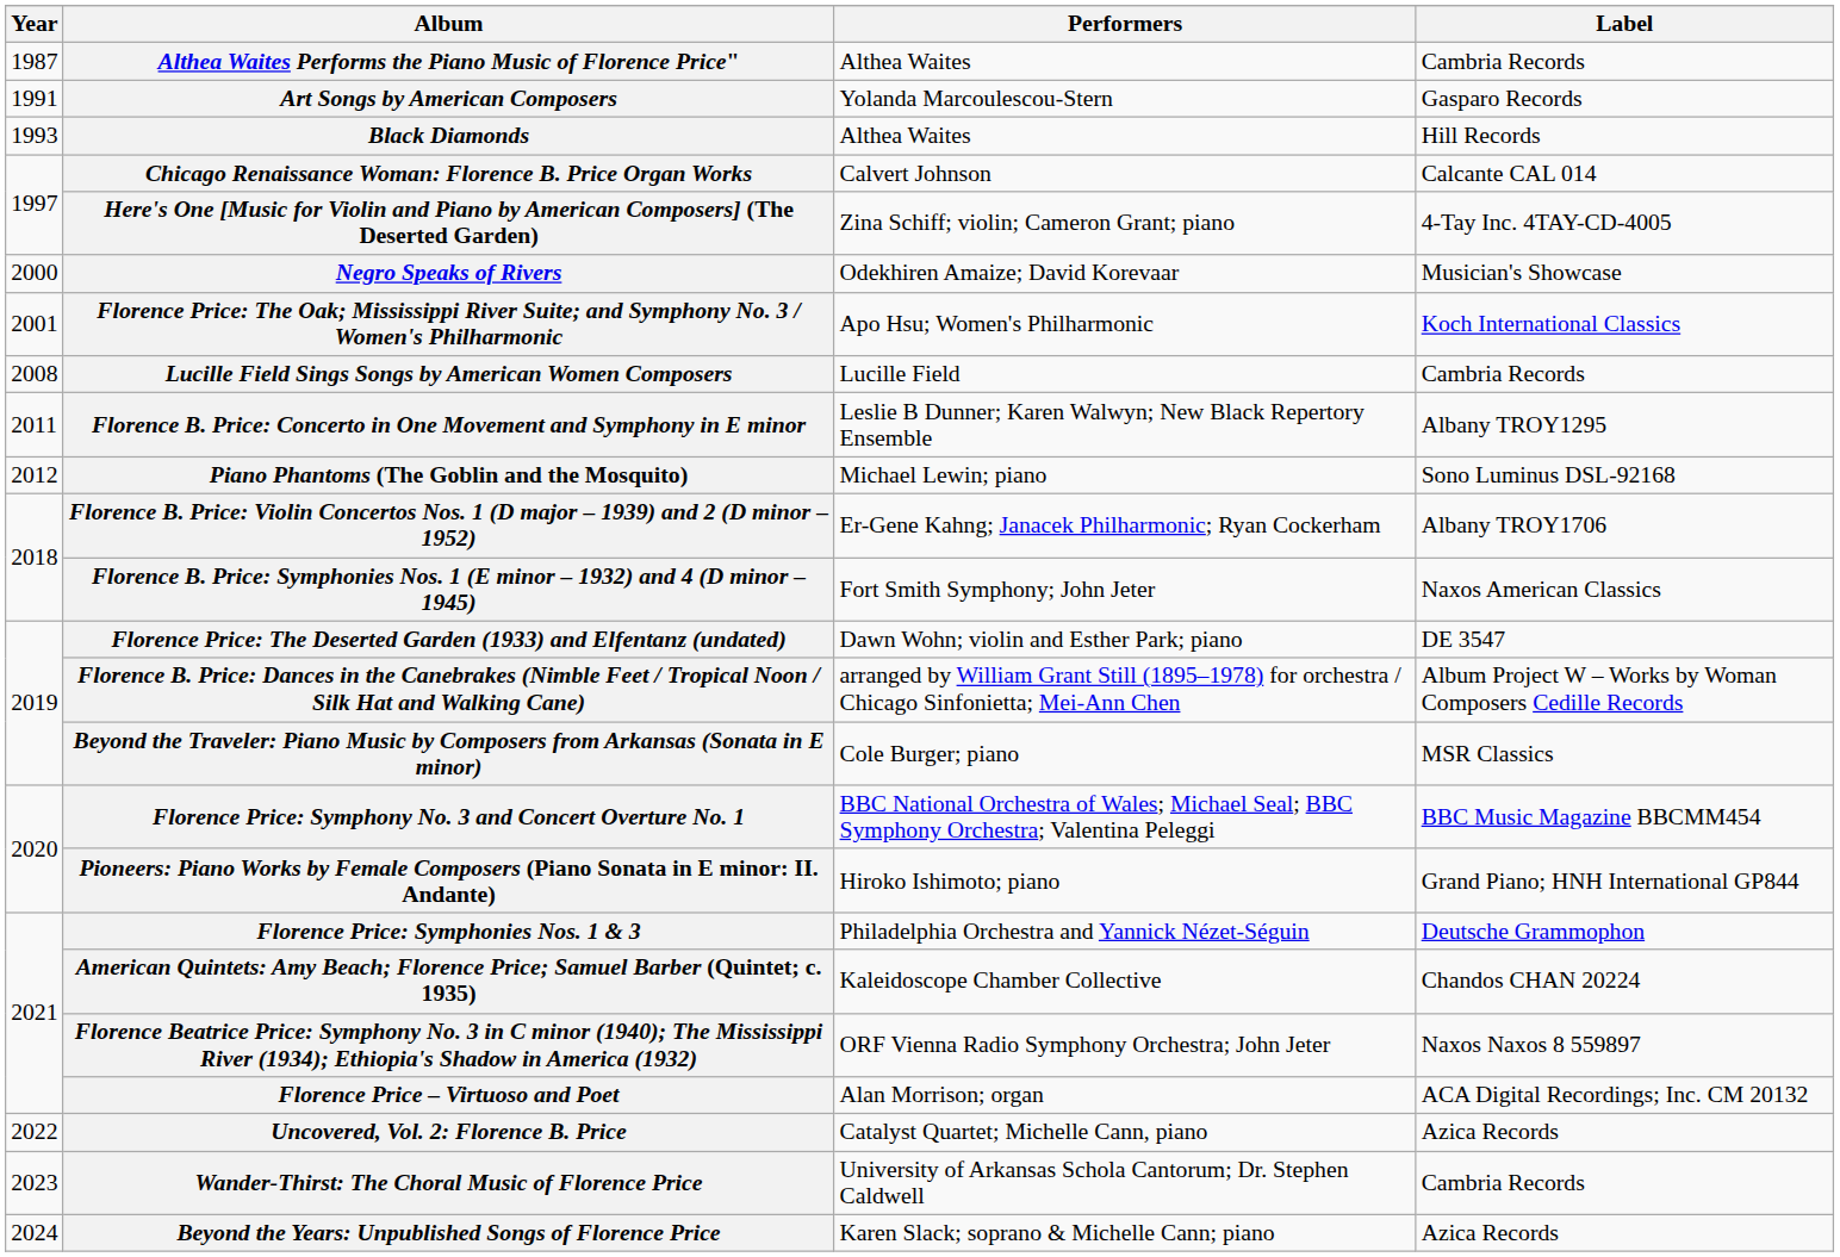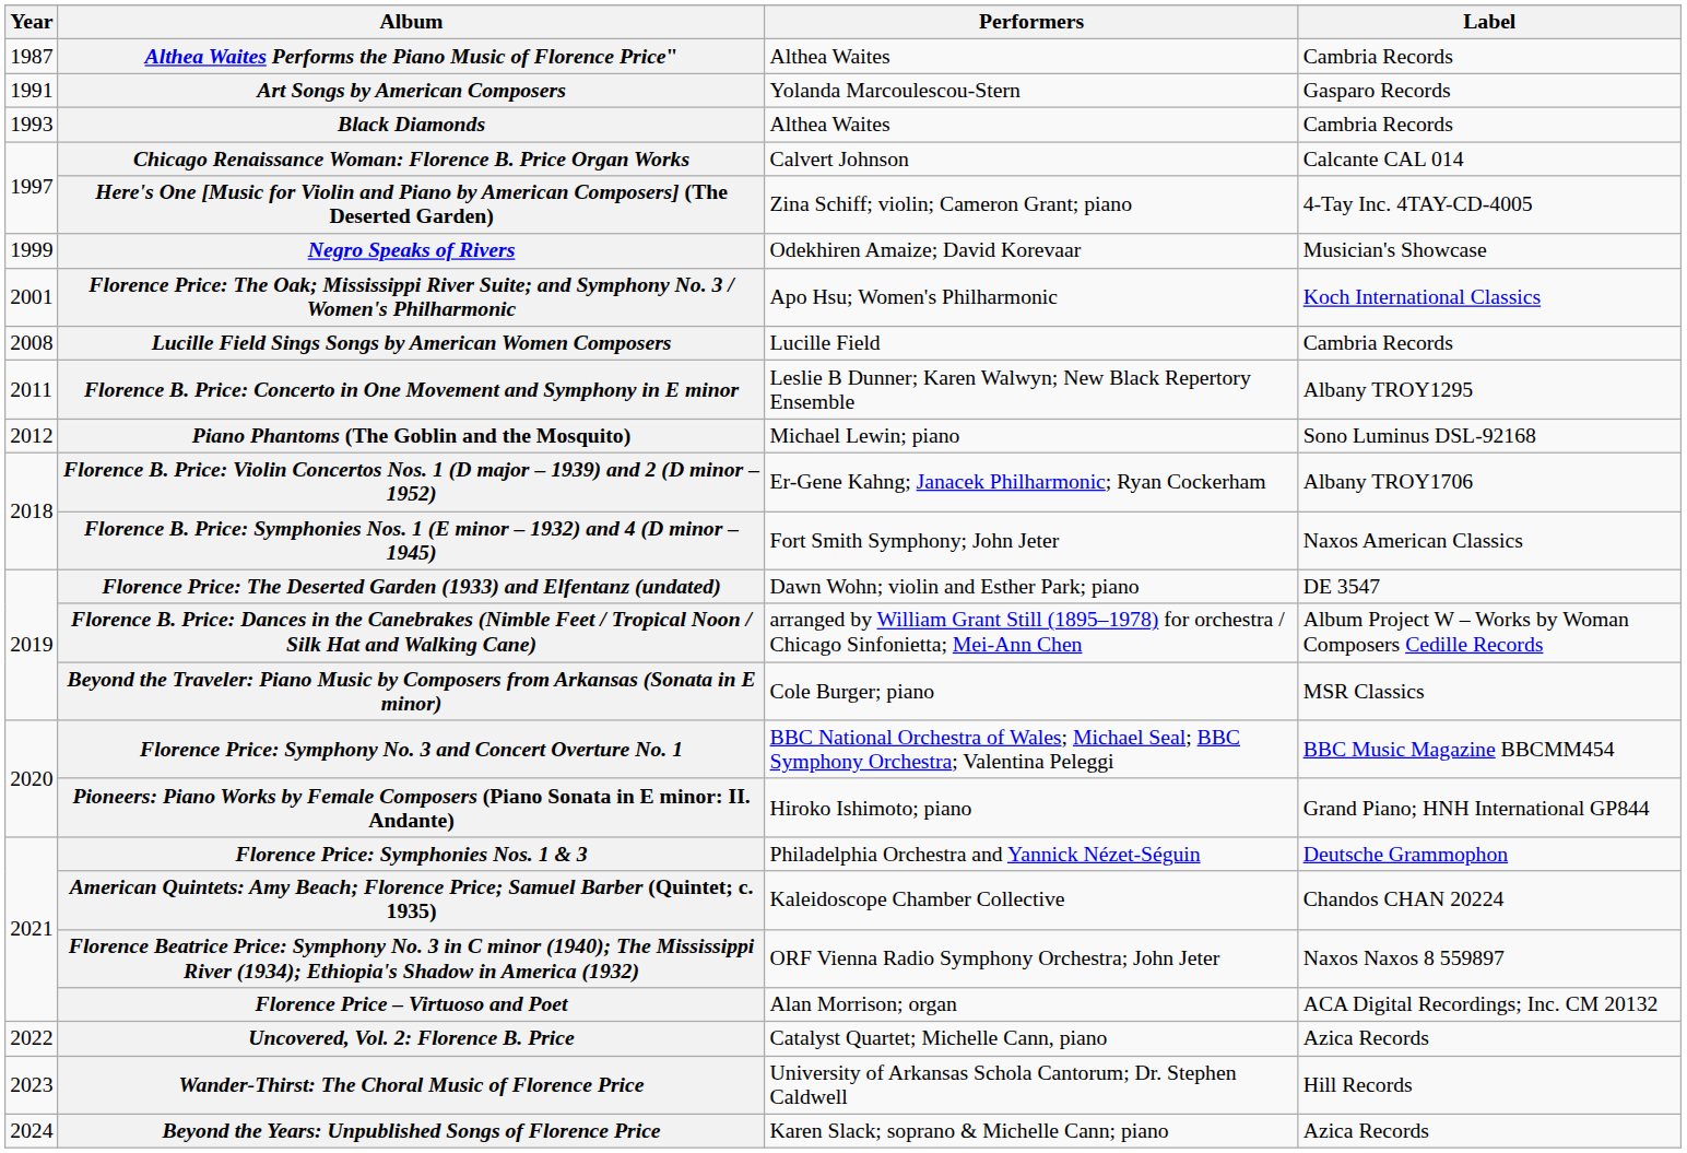 <table class = "wikitable plainrowheaders">
 <tr>
 </tr>
 <tr>
 <th scope="col">Year</th>
 <th scope="col">Album</th>
 <th scope="col">Performers</th>
 <th scope="col">Label</th>
 </tr>
 <tr>
 <td>1987</td>
 <th scope="row"><em><a href='#'>Althea Waites</a> Performs the Piano Music of Florence Price</em>"</th>
 <td>Althea Waites</td>
 <td>Cambria Records</td>
 </tr>
 <tr>
 <td>1991</td>
 <th scope="row"><em>Art Songs by American Composers</em></th>
 <td>Yolanda Marcoulescou-Stern</td>
 <td>Gasparo Records</td>
 </tr>
 <tr>
 <td>1993</td>
 <th scope="row"><em>Black Diamonds</em></th>
 <td>Althea Waites</td>
-<td>Hill Records</td>
+<td>Cambria Records</td>
 </tr>
 <tr>
 <td rowspan="2">1997</td>
 <th scope="row"><em>Chicago Renaissance Woman: Florence B. Price Organ Works</em></th>
 <td>Calvert Johnson</td>
 <td>Calcante CAL 014</td>
 </tr>
 <tr>
 <th scope="row"><em>Here's One [Music for Violin and Piano by American Composers]</em> (The Deserted Garden)</th>
 <td>Zina Schiff; violin; Cameron Grant; piano</td>
 <td>4-Tay Inc. 4TAY-CD-4005</td>
 </tr>
 <tr>
-<td>2000</td>
+<td>1999</td>
 <th scope="row"><em><a href='#'>Negro Speaks of Rivers</a></em></th>
 <td>Odekhiren Amaize; David Korevaar</td>
 <td>Musician's Showcase</td>
 </tr>
 <tr>
 <td>2001</td>
 <th scope="row"><em>Florence Price: The Oak; Mississippi River Suite; and Symphony No. 3 / Women's Philharmonic</em></th>
 <td>Apo Hsu; Women's Philharmonic</td>
 <td><a href='#'>Koch International Classics</a></td>
 </tr>
 <tr>
 <td>2008</td>
 <th scope="row"><em>Lucille Field Sings Songs by American Women Composers</em></th>
 <td>Lucille Field</td>
 <td>Cambria Records</td>
 </tr>
 <tr>
 <td>2011</td>
 <th scope="row"><em>Florence B. Price: Concerto in One Movement and Symphony in E minor</em></th>
 <td>Leslie B Dunner; Karen Walwyn; New Black Repertory Ensemble</td>
 <td>Albany TROY1295</td>
 </tr>
 <tr>
 <td>2012</td>
 <th scope="row"><em>Piano Phantoms</em> (The Goblin and the Mosquito)</th>
 <td>Michael Lewin; piano</td>
 <td>Sono Luminus DSL-92168</td>
 </tr>
 <tr>
 <td rowspan="2">2018</td>
 <th scope="row"><em>Florence B. Price: Violin Concertos Nos. 1 (D major – 1939) and 2 (D minor – 1952)</em></th>
 <td>Er-Gene Kahng; <a href='#'>Janacek Philharmonic</a>; Ryan Cockerham</td>
 <td>Albany TROY1706</td>
 </tr>
 <tr>
 <th scope="row"><em>Florence B. Price: Symphonies Nos. 1 (E minor – 1932) and 4 (D minor – 1945)</em></th>
 <td>Fort Smith Symphony; John Jeter</td>
 <td>Naxos American Classics</td>
 </tr>
 <tr>
 <td rowspan="3">2019</td>
 <th scope="row"><em>Florence Price: The Deserted Garden (1933) and Elfentanz (undated)</em></th>
 <td>Dawn Wohn; violin and Esther Park; piano</td>
 <td>  DE 3547</td>
 </tr>
 <tr>
 <th scope="row"><em>Florence B. Price: Dances in the Canebrakes (Nimble Feet / Tropical Noon / Silk Hat and Walking Cane)</em></th>
 <td>arranged by <a href='#'>William Grant Still (1895–1978)</a> for orchestra / Chicago Sinfonietta; <a href='#'>Mei-Ann Chen</a></td>
 <td>Album Project W – Works by Woman Composers <a href='#'>Cedille Records</a></td>
 </tr>
 <tr>
 <th scope="row"><em>Beyond the Traveler: Piano Music by Composers from Arkansas (Sonata in E minor)</em></th>
 <td>Cole Burger; piano</td>
 <td>MSR Classics</td>
 </tr>
 <tr>
 <td rowspan="2">2020</td>
 <th scope="row"><em>Florence Price: Symphony No. 3 and Concert Overture No. 1</em></th>
 <td><a href='#'>BBC National Orchestra of Wales</a>; <a href='#'>Michael Seal</a>; <a href='#'>BBC Symphony Orchestra</a>; Valentina Peleggi</td>
 <td><a href='#'>BBC Music Magazine</a> BBCMM454</td>
 </tr>
 <tr>
 <th scope="row"><em>Pioneers: Piano Works by Female Composers</em> (Piano Sonata in E minor: II. Andante)</th>
 <td>Hiroko Ishimoto; piano</td>
 <td>Grand Piano; HNH International  GP844</td>
 </tr>
 <tr>
 <td rowspan="4">2021</td>
 <th scope="row"><em>Florence Price: Symphonies Nos. 1 & 3</em></th>
 <td>Philadelphia Orchestra and <a href='#'>Yannick Nézet-Séguin</a></td>
 <td><a href='#'>Deutsche Grammophon</a></td>
 </tr>
 <tr>
 <th scope="row"><em>American Quintets: Amy Beach; Florence Price; Samuel Barber</em> (Quintet; c. 1935)</th>
 <td>Kaleidoscope Chamber Collective</td>
 <td>Chandos CHAN 20224</td>
 </tr>
 <tr>
 <th scope="row"><em>Florence Beatrice Price: Symphony No. 3 in C minor (1940); The Mississippi River (1934); Ethiopia's Shadow in America (1932)</em></th>
 <td>ORF Vienna Radio Symphony Orchestra; John Jeter</td>
 <td>Naxos Naxos 8 559897</td>
 </tr>
 <tr>
 <th scope="row"><em>Florence Price – Virtuoso and Poet</em></th>
 <td>Alan Morrison; organ</td>
 <td>ACA Digital Recordings; Inc. CM 20132</td>
 </tr>
 <tr>
 <td>2022</td>
 <th scope="row"><em>Uncovered, Vol. 2: Florence B. Price</em></th>
 <td>Catalyst Quartet; Michelle Cann, piano</td>
 <td>Azica Records</td>
 </tr>
 <tr>
 <td>2023</td>
 <th scope="row"><em>Wander-Thirst: The Choral Music of Florence Price</em></th>
 <td>University of Arkansas Schola Cantorum; Dr. Stephen Caldwell</td>
-<td>Cambria Records</td>
+<td>Hill Records</td>
 </tr>
 <tr>
 <td>2024</td>
 <th scope="row"><em>Beyond the Years: Unpublished Songs of Florence Price</em></th>
 <td>Karen Slack; soprano & Michelle Cann; piano</td>
 <td>Azica Records</td>
 </tr>
 </table>
